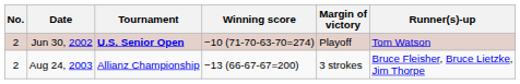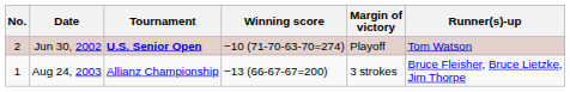 <table class="wikitable" style="font-size:95%;">
 <tr>
 <th>No.</th>
 <th>Date</th>
 <th>Tournament</th>
 <th>Winning score</th>
 <th>Margin of<br>victory</th>
 <th>Runner(s)-up</th>
 </tr>
 <tr style="background:#e5d1cb;">
 <td align=center>2</td>
 <td align=right>Jun 30, <a href='#'>2002</a></td>
 <td><strong><a href='#'>U.S. Senior Open</a></strong></td>
 <td>−10 (71-70-63-70=274)</td>
 <td>Playoff</td>
 <td> <a href='#'>Tom Watson</a></td>
 </tr>
 <tr>
-<td align=center>2</td>
+<td align=center>1</td>
 <td align=right>Aug 24, <a href='#'>2003</a></td>
 <td><a href='#'>Allianz Championship</a></td>
 <td>−13 (66-67-67=200)</td>
 <td>3 strokes</td>
 <td> <a href='#'>Bruce Fleisher</a>,  <a href='#'>Bruce Lietzke</a>,<br> <a href='#'>Jim Thorpe</a></td>
 </tr>
 </table>
